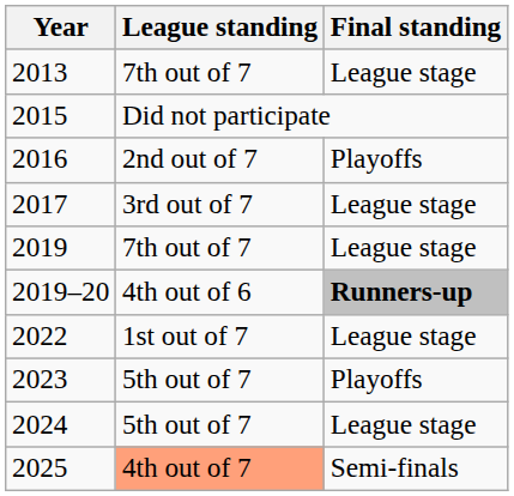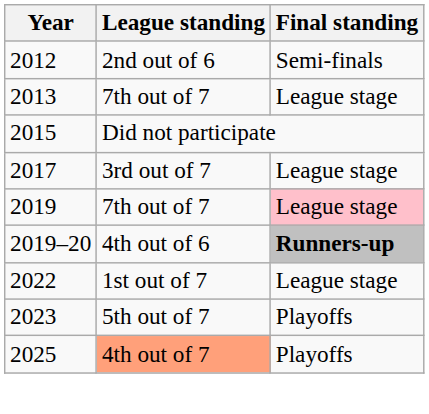 <table class="wikitable">
 <tr>
 <th>Year</th>
 <th>League standing</th>
 <th>Final standing</th>
+</tr>
+<tr>
+<td>2012</td>
+<td>2nd out of 6</td>
+<td>Semi-finals</td>
 </tr>
 <tr>
 <td>2013</td>
 <td>7th out of 7</td>
 <td>League stage</td>
 </tr>
 <tr>
 <td>2015</td>
 <td colspan="2">Did not participate</td>
 </tr>
 <tr>
-<td>2016</td>
-<td>2nd out of 7</td>
-<td>Playoffs</td>
-</tr>
-<tr>
 <td>2017</td>
 <td>3rd out of 7</td>
 <td>League stage</td>
 </tr>
 <tr>
 <td>2019</td>
 <td>7th out of 7</td>
-<td>League stage</td>
+<td style="background: pink;">League stage</td>
 </tr>
 <tr>
 <td>2019–20</td>
 <td>4th out of 6</td>
 <td style="background: silver;"><strong>Runners-up</strong></td>
 </tr>
 <tr>
 <td>2022</td>
 <td>1st out of 7</td>
 <td>League stage</td>
 </tr>
 <tr>
 <td>2023</td>
 <td>5th out of 7</td>
 <td>Playoffs</td>
 </tr>
 <tr>
-<td>2024</td>
-<td>5th out of 7</td>
-<td>League stage</td>
-</tr>
-<tr>
 <td>2025</td>
 <td style="background: lightsalmon;">4th out of 7</td>
-<td>Semi-finals</td>
+<td>Playoffs</td>
 </tr>
 </table>
